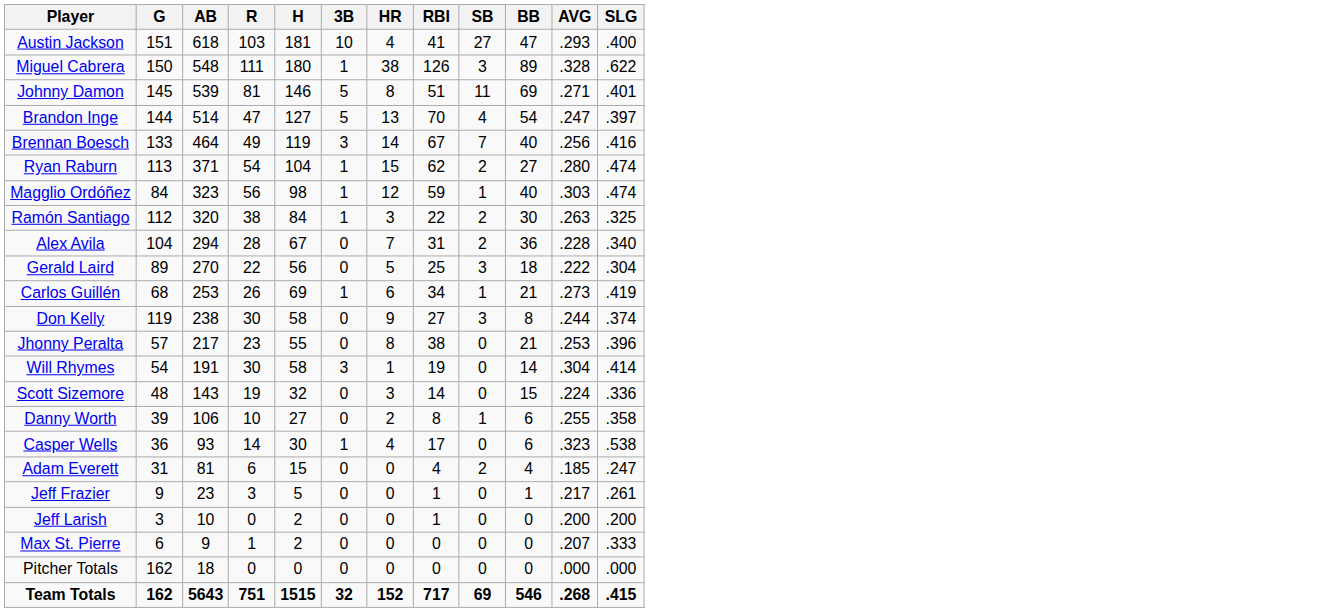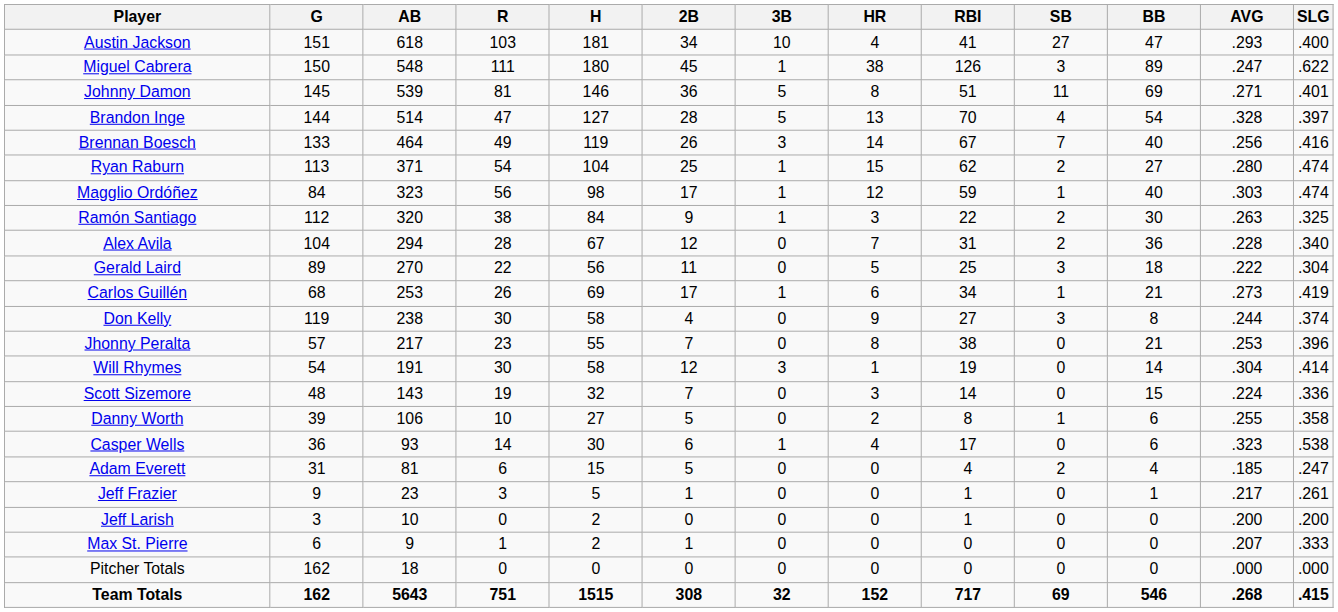 <table class=wikitable style="text-align:center">
 <tr>
 <th bgcolor=#DDDDFF; width="20%">Player</th>
 <th bgcolor=#DDDDFF; width="7%">G</th>
 <th bgcolor=#DDDDFF; width="7%">AB</th>
 <th bgcolor=#DDDDFF; width="7%">R</th>
 <th bgcolor=#DDDDFF; width="7%">H</th>
+<th bgcolor=#DDDDFF; width="7%">2B</th>
 <th bgcolor=#DDDDFF; width="7%">3B</th>
 <th bgcolor=#DDDDFF; width="7%">HR</th>
 <th bgcolor=#DDDDFF; width="7%">RBI</th>
 <th bgcolor=#DDDDFF; width="7%">SB</th>
 <th bgcolor=#DDDDFF; width="7%">BB</th>
 <th bgcolor=#DDDDFF; width="7%">AVG</th>
 <th bgcolor=#DDDDFF; width="7%">SLG</th>
 </tr>
 <tr>
 <td><a href='#'>Austin Jackson</a></td>
 <td>151</td>
 <td>618</td>
 <td>103</td>
 <td>181</td>
+<td>34</td>
 <td>10</td>
 <td>4</td>
 <td>41</td>
 <td>27</td>
 <td>47</td>
 <td>.293</td>
 <td>.400</td>
 </tr>
 <tr>
 <td><a href='#'>Miguel Cabrera</a></td>
 <td>150</td>
 <td>548</td>
 <td>111</td>
 <td>180</td>
+<td>45</td>
 <td>1</td>
 <td>38</td>
 <td>126</td>
 <td>3</td>
 <td>89</td>
-<td>.328</td>
+<td>.247</td>
 <td>.622</td>
 </tr>
 <tr>
 <td><a href='#'>Johnny Damon</a></td>
 <td>145</td>
 <td>539</td>
 <td>81</td>
 <td>146</td>
+<td>36</td>
 <td>5</td>
 <td>8</td>
 <td>51</td>
 <td>11</td>
 <td>69</td>
 <td>.271</td>
 <td>.401</td>
 </tr>
 <tr>
 <td><a href='#'>Brandon Inge</a></td>
 <td>144</td>
 <td>514</td>
 <td>47</td>
 <td>127</td>
+<td>28</td>
 <td>5</td>
 <td>13</td>
 <td>70</td>
 <td>4</td>
 <td>54</td>
-<td>.247</td>
+<td>.328</td>
 <td>.397</td>
 </tr>
 <tr>
 <td><a href='#'>Brennan Boesch</a></td>
 <td>133</td>
 <td>464</td>
 <td>49</td>
 <td>119</td>
+<td>26</td>
 <td>3</td>
 <td>14</td>
 <td>67</td>
 <td>7</td>
 <td>40</td>
 <td>.256</td>
 <td>.416</td>
 </tr>
 <tr>
 <td><a href='#'>Ryan Raburn</a></td>
 <td>113</td>
 <td>371</td>
 <td>54</td>
 <td>104</td>
+<td>25</td>
 <td>1</td>
 <td>15</td>
 <td>62</td>
 <td>2</td>
 <td>27</td>
 <td>.280</td>
 <td>.474</td>
 </tr>
 <tr>
 <td><a href='#'>Magglio Ordóñez</a></td>
 <td>84</td>
 <td>323</td>
 <td>56</td>
 <td>98</td>
+<td>17</td>
 <td>1</td>
 <td>12</td>
 <td>59</td>
 <td>1</td>
 <td>40</td>
 <td>.303</td>
 <td>.474</td>
 </tr>
 <tr>
 <td><a href='#'>Ramón Santiago</a></td>
 <td>112</td>
 <td>320</td>
 <td>38</td>
 <td>84</td>
+<td>9</td>
 <td>1</td>
 <td>3</td>
 <td>22</td>
 <td>2</td>
 <td>30</td>
 <td>.263</td>
 <td>.325</td>
 </tr>
 <tr>
 <td><a href='#'>Alex Avila</a></td>
 <td>104</td>
 <td>294</td>
 <td>28</td>
 <td>67</td>
+<td>12</td>
 <td>0</td>
 <td>7</td>
 <td>31</td>
 <td>2</td>
 <td>36</td>
 <td>.228</td>
 <td>.340</td>
 </tr>
 <tr>
 <td><a href='#'>Gerald Laird</a></td>
 <td>89</td>
 <td>270</td>
 <td>22</td>
 <td>56</td>
+<td>11</td>
 <td>0</td>
 <td>5</td>
 <td>25</td>
 <td>3</td>
 <td>18</td>
 <td>.222</td>
 <td>.304</td>
 </tr>
 <tr>
 <td><a href='#'>Carlos Guillén</a></td>
 <td>68</td>
 <td>253</td>
 <td>26</td>
 <td>69</td>
+<td>17</td>
 <td>1</td>
 <td>6</td>
 <td>34</td>
 <td>1</td>
 <td>21</td>
 <td>.273</td>
 <td>.419</td>
 </tr>
 <tr>
 <td><a href='#'>Don Kelly</a></td>
 <td>119</td>
 <td>238</td>
 <td>30</td>
 <td>58</td>
+<td>4</td>
 <td>0</td>
 <td>9</td>
 <td>27</td>
 <td>3</td>
 <td>8</td>
 <td>.244</td>
 <td>.374</td>
 </tr>
 <tr>
 <td><a href='#'>Jhonny Peralta</a></td>
 <td>57</td>
 <td>217</td>
 <td>23</td>
 <td>55</td>
+<td>7</td>
 <td>0</td>
 <td>8</td>
 <td>38</td>
 <td>0</td>
 <td>21</td>
 <td>.253</td>
 <td>.396</td>
 </tr>
 <tr>
 <td><a href='#'>Will Rhymes</a></td>
 <td>54</td>
 <td>191</td>
 <td>30</td>
 <td>58</td>
+<td>12</td>
 <td>3</td>
 <td>1</td>
 <td>19</td>
 <td>0</td>
 <td>14</td>
 <td>.304</td>
 <td>.414</td>
 </tr>
 <tr>
 <td><a href='#'>Scott Sizemore</a></td>
 <td>48</td>
 <td>143</td>
 <td>19</td>
 <td>32</td>
+<td>7</td>
 <td>0</td>
 <td>3</td>
 <td>14</td>
 <td>0</td>
 <td>15</td>
 <td>.224</td>
 <td>.336</td>
 </tr>
 <tr>
 <td><a href='#'>Danny Worth</a></td>
 <td>39</td>
 <td>106</td>
 <td>10</td>
 <td>27</td>
+<td>5</td>
 <td>0</td>
 <td>2</td>
 <td>8</td>
 <td>1</td>
 <td>6</td>
 <td>.255</td>
 <td>.358</td>
 </tr>
 <tr>
 <td><a href='#'>Casper Wells</a></td>
 <td>36</td>
 <td>93</td>
 <td>14</td>
 <td>30</td>
+<td>6</td>
 <td>1</td>
 <td>4</td>
 <td>17</td>
 <td>0</td>
 <td>6</td>
 <td>.323</td>
 <td>.538</td>
 </tr>
 <tr>
 <td><a href='#'>Adam Everett</a></td>
 <td>31</td>
 <td>81</td>
 <td>6</td>
 <td>15</td>
+<td>5</td>
 <td>0</td>
 <td>0</td>
 <td>4</td>
 <td>2</td>
 <td>4</td>
 <td>.185</td>
 <td>.247</td>
 </tr>
 <tr>
 <td><a href='#'>Jeff Frazier</a></td>
 <td>9</td>
 <td>23</td>
 <td>3</td>
 <td>5</td>
+<td>1</td>
 <td>0</td>
 <td>0</td>
 <td>1</td>
 <td>0</td>
 <td>1</td>
 <td>.217</td>
 <td>.261</td>
 </tr>
 <tr>
 <td><a href='#'>Jeff Larish</a></td>
 <td>3</td>
 <td>10</td>
 <td>0</td>
 <td>2</td>
 <td>0</td>
 <td>0</td>
+<td>0</td>
 <td>1</td>
 <td>0</td>
 <td>0</td>
 <td>.200</td>
 <td>.200</td>
 </tr>
 <tr>
 <td><a href='#'>Max St. Pierre</a></td>
 <td>6</td>
 <td>9</td>
 <td>1</td>
 <td>2</td>
+<td>1</td>
 <td>0</td>
 <td>0</td>
 <td>0</td>
 <td>0</td>
 <td>0</td>
 <td>.207</td>
 <td>.333</td>
 </tr>
 <tr>
 <td>Pitcher Totals</td>
 <td>162</td>
 <td>18</td>
 <td>0</td>
 <td>0</td>
 <td>0</td>
 <td>0</td>
 <td>0</td>
 <td>0</td>
 <td>0</td>
+<td>0</td>
 <td>.000</td>
 <td>.000</td>
 </tr>
 <tr>
 <td><strong>Team Totals</strong></td>
 <td><strong>162</strong></td>
 <td><strong>5643</strong></td>
 <td><strong>751</strong></td>
 <td><strong>1515</strong></td>
+<td><strong>308</strong></td>
 <td><strong>32</strong></td>
 <td><strong>152</strong></td>
 <td><strong>717</strong></td>
 <td><strong>69</strong></td>
 <td><strong>546</strong></td>
 <td><strong>.268</strong></td>
 <td><strong>.415</strong></td>
 </tr>
 </table>
